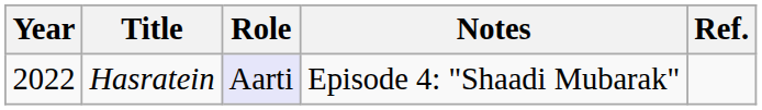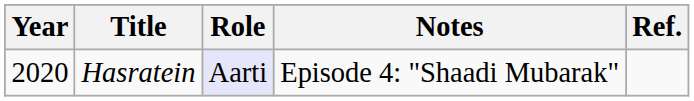 <table class="wikitable">
 <tr>
 <th>Year</th>
 <th>Title</th>
 <th>Role</th>
 <th>Notes</th>
 <th>Ref.</th>
 </tr>
 <tr>
-<td>2022</td>
+<td>2020</td>
 <td><em>Hasratein</em></td>
 <td style="background: lavender;">Aarti</td>
 <td>Episode 4: "Shaadi Mubarak"</td>
 <td></td>
 </tr>
 </table>
